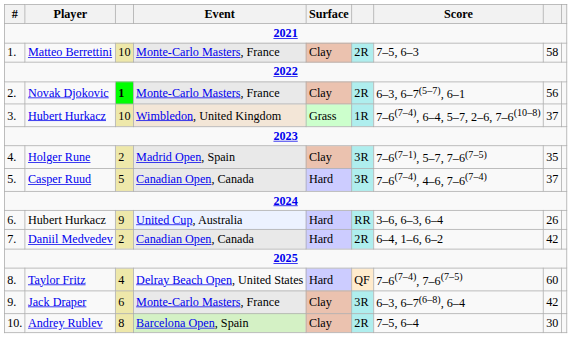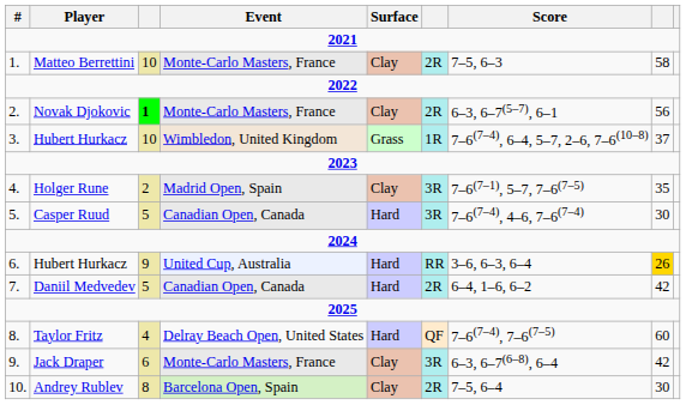 <table class="wikitable sortable">
 <tr>
 <th class=unsortable>#</th>
 <th>Player</th>
 <th></th>
 <th>Event</th>
 <th>Surface</th>
 <th></th>
 <th class=unsortable>Score</th>
 <th class=unsortable></th>
 <th class=unsortable></th>
 </tr>
 <tr>
 <td colspan="9" style="text-align:center"><strong><a href='#'>2021</a></strong></td>
 </tr>
 <tr>
 <td>1.</td>
 <td> <a href='#'>Matteo Berrettini</a></td>
 <td style=background:#eee8aa>10</td>
 <td style=background:#e9e9e9><a href='#'>Monte-Carlo Masters</a>, France</td>
 <td style=background:#ebc2af>Clay</td>
 <td style=background:#afeeee>2R</td>
 <td>7–5, 6–3</td>
 <td>58</td>
 <td></td>
 </tr>
 <tr>
 <td colspan="9" style="text-align:center"><strong><a href='#'>2022</a></strong></td>
 </tr>
 <tr>
 <td>2.</td>
 <td> <a href='#'>Novak Djokovic</a></td>
 <td style=background:lime><strong>1</strong></td>
 <td style=background:#e9e9e9><a href='#'>Monte-Carlo Masters</a>, France</td>
 <td style=background:#ebc2af>Clay</td>
 <td style=background:#afeeee>2R</td>
 <td>6–3, 6–7<sup>(5–7)</sup>, 6–1</td>
 <td>56</td>
 <td></td>
 </tr>
 <tr>
 <td>3.</td>
 <td> <a href='#'>Hubert Hurkacz</a></td>
 <td style=background:#eee8aa>10</td>
 <td style=background:#f3e6d7><a href='#'>Wimbledon</a>, United Kingdom</td>
 <td style=background:#ccffcc>Grass</td>
 <td style=background:#afeeee>1R</td>
 <td>7–6<sup>(7–4)</sup>, 6–4, 5–7, 2–6, 7–6<sup>(10–8)</sup></td>
 <td>37</td>
 <td></td>
 </tr>
 <tr>
 <td colspan="9" style="text-align:center"><strong><a href='#'>2023</a></strong></td>
 </tr>
 <tr>
 <td>4.</td>
 <td> <a href='#'>Holger Rune</a></td>
 <td style=background:#eee8aa>2</td>
 <td style=background:#e9e9e9><a href='#'>Madrid Open</a>, Spain</td>
 <td style=background:#ebc2af>Clay</td>
 <td style=background:#afeeee>3R</td>
 <td>7–6<sup>(7–1)</sup>, 5–7, 7–6<sup>(7–5)</sup></td>
 <td>35</td>
 <td></td>
 </tr>
 <tr>
 <td>5.</td>
 <td> <a href='#'>Casper Ruud</a></td>
 <td style=background:#eee8aa>5</td>
 <td style=background:#e9e9e9><a href='#'>Canadian Open</a>, Canada</td>
 <td style=background:#ccccff>Hard</td>
 <td style=background:#afeeee>3R</td>
 <td>7–6<sup>(7–4)</sup>, 4–6, 7–6<sup>(7–4)</sup></td>
-<td>37</td>
+<td>30</td>
 <td></td>
 </tr>
 <tr>
 <td colspan="9" style="text-align:center"><strong><a href='#'>2024</a></strong></td>
 </tr>
 <tr>
 <td>6.</td>
 <td> Hubert Hurkacz</td>
 <td style=background:#eee8aa>9</td>
 <td style=background:#ecf2ff><a href='#'>United Cup</a>, Australia</td>
 <td style=background:#ccccff>Hard</td>
 <td style=background:#afeeee>RR</td>
 <td>3–6, 6–3, 6–4</td>
-<td>26</td>
+<td style="background: gold;">26</td>
 <td></td>
 </tr>
 <tr>
 <td>7.</td>
 <td> <a href='#'>Daniil Medvedev</a></td>
-<td style=background:#eee8aa>2</td>
+<td style=background:#eee8aa>5</td>
 <td style=background:#e9e9e9><a href='#'>Canadian Open</a>, Canada</td>
 <td style=background:#ccccff>Hard</td>
 <td style=background:#afeeee>2R</td>
 <td>6–4, 1–6, 6–2</td>
 <td>42</td>
 <td></td>
 </tr>
 <tr>
 <td colspan="9" style="text-align:center"><strong><a href='#'>2025</a></strong></td>
 </tr>
 <tr>
 <td>8.</td>
 <td> <a href='#'>Taylor Fritz</a></td>
 <td style=background:#eee8aa>4</td>
 <td><a href='#'>Delray Beach Open</a>, United States</td>
 <td style=background:#ccccff>Hard</td>
 <td style=background:#ffebcd>QF</td>
 <td>7–6<sup>(7–4)</sup>, 7–6<sup>(7–5)</sup></td>
 <td>60</td>
 <td></td>
 </tr>
 <tr>
 <td>9.</td>
 <td> <a href='#'>Jack Draper</a></td>
 <td style=background:#eee8aa>6</td>
 <td style=background:#e9e9e9><a href='#'>Monte-Carlo Masters</a>, France</td>
 <td style=background:#ebc2af>Clay</td>
 <td style=background:#afeeee>3R</td>
 <td>6–3, 6–7<sup>(6–8)</sup>, 6–4</td>
 <td>42</td>
 <td></td>
 </tr>
 <tr>
 <td>10.</td>
 <td> <a href='#'>Andrey Rublev</a></td>
 <td style=background:#eee8aa>8</td>
 <td style=background:#d4f1c5><a href='#'>Barcelona Open</a>, Spain</td>
 <td style=background:#ebc2af>Clay</td>
 <td style=background:#afeeee>2R</td>
 <td>7–5, 6–4</td>
 <td>30</td>
 <td></td>
 </tr>
 </table>
